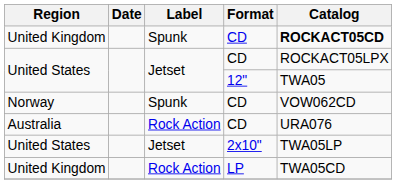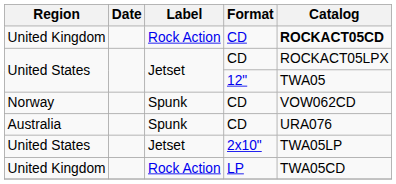 <table class="wikitable">
 <tr>
 <th>Region</th>
 <th>Date</th>
 <th>Label</th>
 <th>Format</th>
 <th>Catalog</th>
 </tr>
 <tr>
 <td>United Kingdom</td>
 <td></td>
-<td>Spunk</td>
+<td><a href='#'>Rock Action</a></td>
 <td><a href='#'>CD</a></td>
 <td><strong>ROCKACT05CD</strong></td>
 </tr>
 <tr>
 <td rowspan="2">United States</td>
 <td rowspan="2"></td>
 <td rowspan="2">Jetset</td>
 <td>CD</td>
 <td>ROCKACT05LPX</td>
 </tr>
 <tr>
 <td><a href='#'>12"</a></td>
 <td>TWA05</td>
 </tr>
 <tr>
 <td>Norway</td>
 <td></td>
 <td>Spunk</td>
 <td>CD</td>
 <td>VOW062CD</td>
 </tr>
 <tr>
 <td>Australia</td>
 <td></td>
-<td><a href='#'>Rock Action</a></td>
+<td>Spunk</td>
 <td>CD</td>
 <td>URA076</td>
 </tr>
 <tr>
 <td>United States</td>
 <td></td>
 <td>Jetset</td>
 <td><a href='#'>2x10"</a></td>
 <td>TWA05LP</td>
 </tr>
 <tr>
 <td>United Kingdom</td>
 <td></td>
 <td><a href='#'>Rock Action</a></td>
 <td><a href='#'>LP</a></td>
 <td>TWA05CD</td>
 </tr>
 <tr>
 </tr>
 </table>
